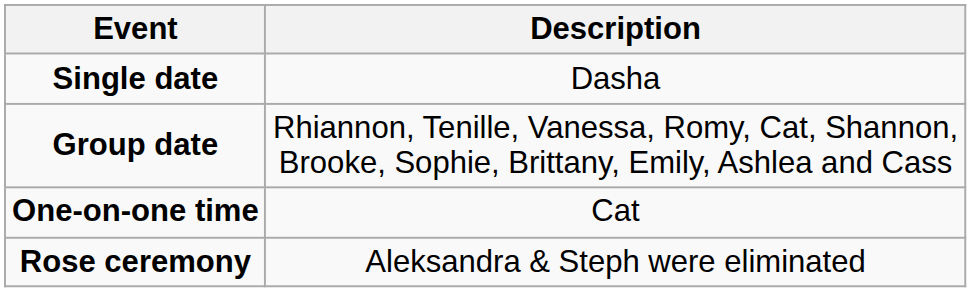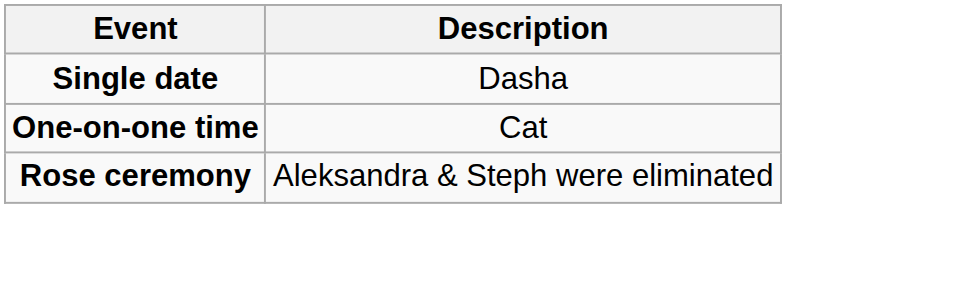 <table class="wikitable sortable" style="text-align:center;">
 <tr>
 <th>Event</th>
 <th>Description</th>
 </tr>
 <tr>
 <td><strong>Single date</strong></td>
 <td>Dasha</td>
 </tr>
 <tr>
-<td><strong>Group date</strong></td>
-<td>Rhiannon, Tenille, Vanessa, Romy, Cat, Shannon,<br>Brooke, Sophie, Brittany, Emily, Ashlea and Cass</td>
-</tr>
-<tr>
 <td><strong>One-on-one time</strong></td>
 <td>Cat</td>
 </tr>
 <tr>
 <td><strong>Rose ceremony</strong></td>
 <td>Aleksandra & Steph were eliminated</td>
 </tr>
 </table>
